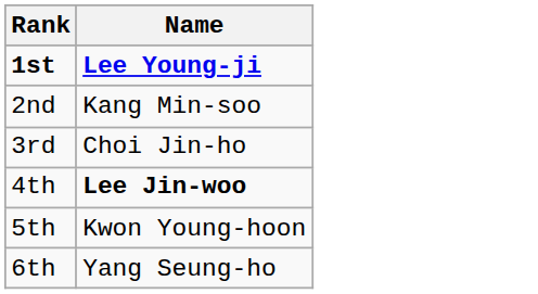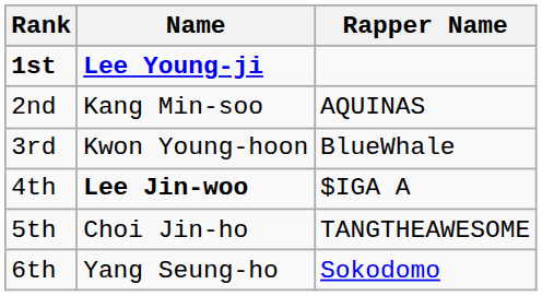 <table class="wikitable">
 <tr>
 <th>Rank</th>
 <th>Name</th>
+<th>Rapper Name</th>
 </tr>
 <tr>
 <td><strong>1st</strong></td>
 <td><strong><a href='#'>Lee Young-ji</a></strong></td>
+<td></td>
 </tr>
 <tr>
 <td>2nd</td>
 <td>Kang Min-soo</td>
+<td>AQUINAS</td>
 </tr>
 <tr>
 <td>3rd</td>
-<td>Choi Jin-ho</td>
+<td>Kwon Young-hoon</td>
+<td>BlueWhale</td>
 </tr>
 <tr>
 <td>4th</td>
 <td><strong>Lee Jin-woo</strong></td>
+<td>$IGA A</td>
 </tr>
 <tr>
 <td>5th</td>
-<td>Kwon Young-hoon</td>
+<td>Choi Jin-ho</td>
+<td>TANGTHEAWESOME</td>
 </tr>
 <tr>
 <td>6th</td>
 <td>Yang Seung-ho</td>
+<td><a href='#'>Sokodomo</a></td>
 </tr>
 </table>
